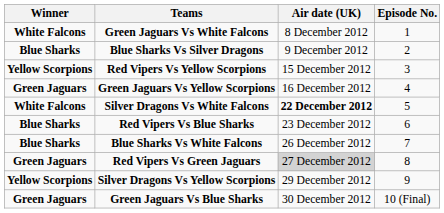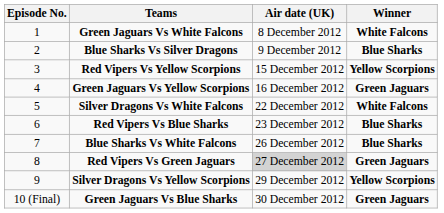 <table class="wikitable" style="text-align:center;">
 <tr>
-<th>Winner</th>
+<th>Episode No.</th>
 <th>Teams</th>
 <th>Air date (UK)</th>
-<th>Episode No.</th>
+<th>Winner</th>
 </tr>
 <tr>
-<td><strong>White Falcons</strong></td>
+<td>1</td>
 <td><strong>Green Jaguars Vs White Falcons</strong></td>
 <td>8 December 2012</td>
-<td>1</td>
+<td><strong>White Falcons</strong></td>
 </tr>
 <tr>
-<td><strong>Blue Sharks</strong></td>
+<td>2</td>
 <td><strong>Blue Sharks Vs Silver Dragons</strong></td>
 <td>9 December 2012</td>
-<td>2</td>
+<td><strong>Blue Sharks</strong></td>
 </tr>
 <tr>
-<td><strong>Yellow Scorpions</strong></td>
+<td>3</td>
 <td><strong>Red Vipers Vs Yellow Scorpions</strong></td>
 <td>15 December 2012</td>
-<td>3</td>
+<td><strong>Yellow Scorpions</strong></td>
 </tr>
 <tr>
-<td><strong>Green Jaguars</strong></td>
+<td>4</td>
 <td><strong>Green Jaguars Vs Yellow Scorpions</strong></td>
 <td>16 December 2012</td>
-<td>4</td>
+<td><strong>Green Jaguars</strong></td>
 </tr>
 <tr>
+<td>5</td>
+<td><strong>Silver Dragons  Vs White Falcons</strong></td>
+<td>22 December 2012</td>
 <td><strong>White Falcons</strong></td>
-<td><strong>Silver Dragons  Vs White Falcons</strong></td>
-<td><strong>22 December 2012</strong></td>
-<td>5</td>
 </tr>
 <tr>
-<td><strong>Blue Sharks</strong></td>
+<td>6</td>
 <td><strong>Red Vipers Vs Blue Sharks</strong></td>
 <td>23 December 2012</td>
-<td>6</td>
+<td><strong>Blue Sharks</strong></td>
 </tr>
 <tr>
-<td><strong>Blue Sharks</strong></td>
+<td>7</td>
 <td><strong>Blue Sharks Vs White Falcons</strong></td>
 <td>26 December 2012</td>
-<td>7</td>
+<td><strong>Blue Sharks</strong></td>
 </tr>
 <tr>
-<td><strong>Green Jaguars</strong></td>
+<td>8</td>
 <td><strong>Red Vipers Vs Green Jaguars</strong></td>
 <td style="background: lightgrey;">27 December 2012</td>
-<td>8</td>
+<td><strong>Green Jaguars</strong></td>
 </tr>
 <tr>
-<td><strong>Yellow Scorpions</strong></td>
+<td>9</td>
 <td><strong>Silver Dragons Vs Yellow Scorpions</strong></td>
 <td>29 December 2012</td>
-<td>9</td>
+<td><strong>Yellow Scorpions</strong></td>
 </tr>
 <tr>
-<td><strong>Green Jaguars</strong></td>
+<td>10 (Final)</td>
 <td><strong>Green Jaguars Vs Blue Sharks</strong></td>
 <td>30 December 2012</td>
-<td>10 (Final)</td>
+<td><strong>Green Jaguars</strong></td>
 </tr>
 </table>
